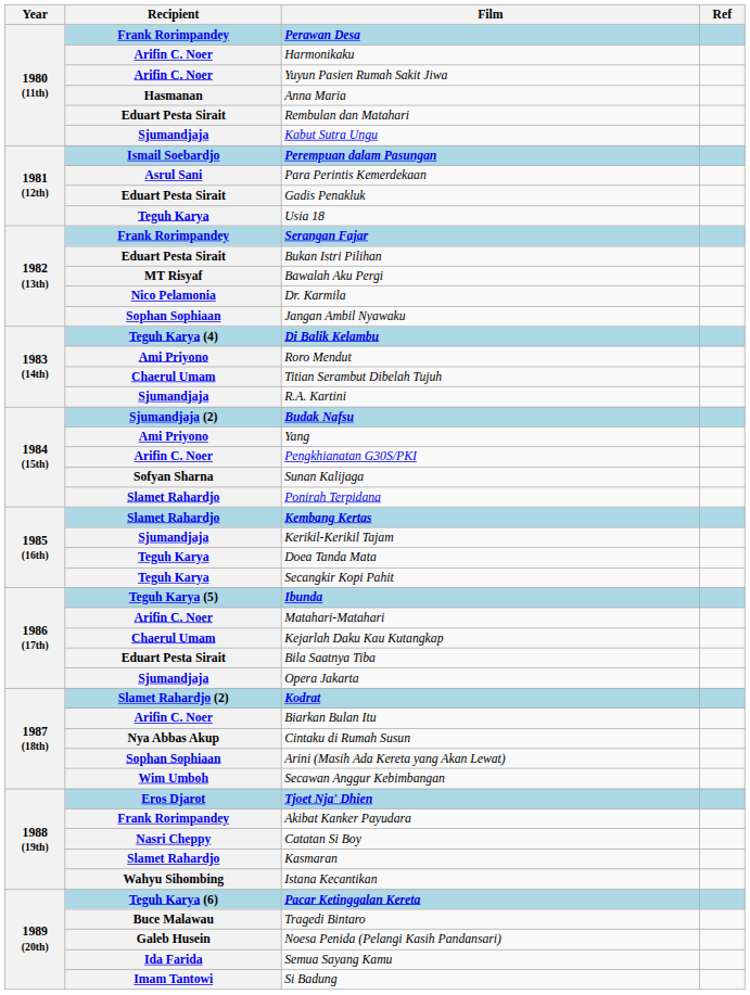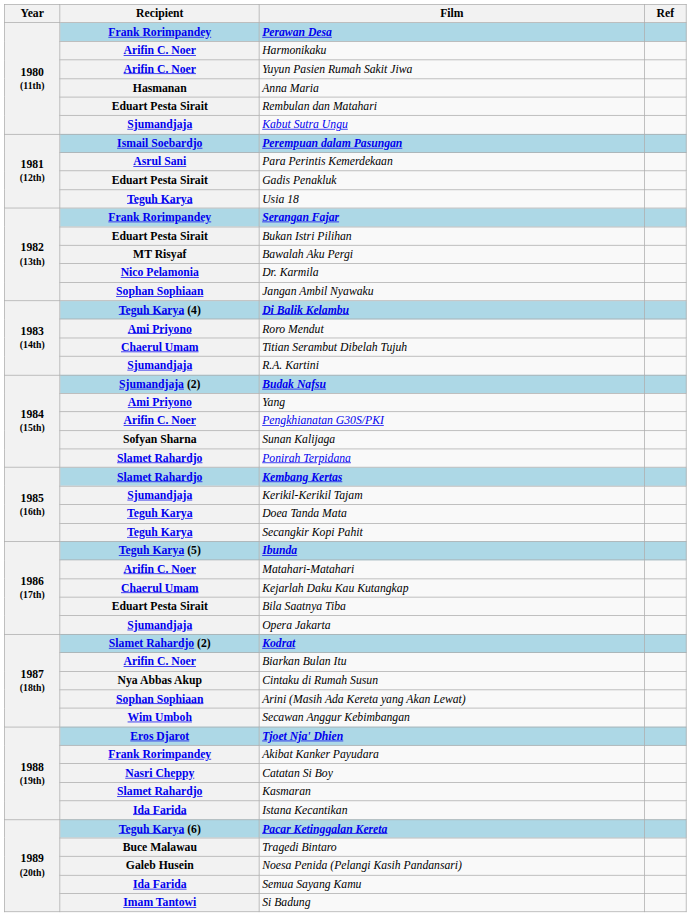 <table class="wikitable plainrowheaders sortable" style="width: 74%">
 <tr>
 <th scope="col">Year</th>
 <th scope="col">Recipient</th>
 <th scope="col">Film</th>
 <th scope="col" class="unsortable">Ref</th>
 </tr>
 <tr>
 <th scope="row" rowspan="6" style="text-align:center;"><strong>1980</strong><br><small>(11th)</small></th>
 <th scope="row" style="background:lightblue;"><strong><a href='#'>Frank Rorimpandey</a></strong></th>
 <td style="background:lightblue;"><strong><em><a href='#'>Perawan Desa</a></em></strong></td>
 <td style="background:lightblue;"></td>
 </tr>
 <tr>
 <th scope="row"><a href='#'>Arifin C. Noer</a></th>
 <td><em>Harmonikaku</em></td>
 <td></td>
 </tr>
 <tr>
 <th scope="row"><a href='#'>Arifin C. Noer</a></th>
 <td><em>Yuyun Pasien Rumah Sakit Jiwa</em></td>
 <td></td>
 </tr>
 <tr>
 <th scope="row">Hasmanan</th>
 <td><em>Anna Maria</em></td>
 <td></td>
 </tr>
 <tr>
 <th scope="row">Eduart Pesta Sirait</th>
 <td><em>Rembulan dan Matahari</em></td>
 <td></td>
 </tr>
 <tr>
 <th scope="row"><a href='#'>Sjumandjaja</a></th>
 <td><em><a href='#'>Kabut Sutra Ungu</a></em></td>
 <td></td>
 </tr>
 <tr>
 <th scope="row" rowspan="4" style="text-align:center;"><strong>1981</strong><br><small>(12th)</small></th>
 <th scope="row" style="background:lightblue;"><strong><a href='#'>Ismail Soebardjo</a></strong></th>
 <td style="background:lightblue;"><strong><em><a href='#'>Perempuan dalam Pasungan</a></em></strong></td>
 <td style="background:lightblue;"></td>
 </tr>
 <tr>
 <th scope="row"><a href='#'>Asrul Sani</a></th>
 <td><em>Para Perintis Kemerdekaan</em></td>
 <td></td>
 </tr>
 <tr>
 <th scope="row">Eduart Pesta Sirait</th>
 <td><em>Gadis Penakluk</em></td>
 <td></td>
 </tr>
 <tr>
 <th scope="row"><a href='#'>Teguh Karya</a></th>
 <td><em>Usia 18</em></td>
 <td></td>
 </tr>
 <tr>
 <th scope="row" rowspan="5" style="text-align:center;"><strong>1982</strong><br><small>(13th)</small></th>
 <th scope="row" style="background:lightblue;"><strong><a href='#'>Frank Rorimpandey</a></strong></th>
 <td style="background:lightblue;"><strong><em><a href='#'>Serangan Fajar</a></em></strong></td>
 <td style="background:lightblue;"></td>
 </tr>
 <tr>
 <th scope="row">Eduart Pesta Sirait</th>
 <td><em>Bukan Istri Pilihan</em></td>
 <td></td>
 </tr>
 <tr>
 <th scope="row">MT Risyaf</th>
 <td><em>Bawalah Aku Pergi</em></td>
 <td></td>
 </tr>
 <tr>
 <th scope="row"><a href='#'>Nico Pelamonia</a></th>
 <td><em>Dr. Karmila</em></td>
 <td></td>
 </tr>
 <tr>
 <th scope="row"><a href='#'>Sophan Sophiaan</a></th>
 <td><em>Jangan Ambil Nyawaku</em></td>
 <td></td>
 </tr>
 <tr>
 <th scope="row" rowspan="4" style="text-align:center;"><strong>1983</strong><br><small>(14th)</small></th>
 <th scope="row" style="background:lightblue;"><strong><a href='#'>Teguh Karya</a> (4)</strong></th>
 <td style="background:lightblue;"><strong><em><a href='#'>Di Balik Kelambu</a></em></strong></td>
 <td style="background:lightblue;"></td>
 </tr>
 <tr>
 <th scope="row"><a href='#'>Ami Priyono</a></th>
 <td><em>Roro Mendut</em></td>
 <td></td>
 </tr>
 <tr>
 <th scope="row"><a href='#'>Chaerul Umam</a></th>
 <td><em>Titian Serambut Dibelah Tujuh</em></td>
 <td></td>
 </tr>
 <tr>
 <th scope="row"><a href='#'>Sjumandjaja</a></th>
 <td><em>R.A. Kartini</em></td>
 <td></td>
 </tr>
 <tr>
 <th scope="row" rowspan="5" style="text-align:center;"><strong>1984</strong><br><small>(15th)</small></th>
 <th scope="row" style="background:lightblue;"><strong><a href='#'>Sjumandjaja</a> (2)</strong></th>
 <td style="background:lightblue;"><strong><em><a href='#'>Budak Nafsu</a></em></strong></td>
 <td style="background:lightblue;"></td>
 </tr>
 <tr>
 <th scope="row"><a href='#'>Ami Priyono</a></th>
 <td><em>Yang</em></td>
 <td></td>
 </tr>
 <tr>
 <th scope="row"><a href='#'>Arifin C. Noer</a></th>
 <td><em><a href='#'>Pengkhianatan G30S/PKI</a></em></td>
 <td></td>
 </tr>
 <tr>
 <th scope="row">Sofyan Sharna</th>
 <td><em>Sunan Kalijaga</em></td>
 <td></td>
 </tr>
 <tr>
 <th scope="row"><a href='#'>Slamet Rahardjo</a></th>
 <td><em><a href='#'>Ponirah Terpidana</a></em></td>
 <td></td>
 </tr>
 <tr>
 <th scope="row" rowspan="4" style="text-align:center;"><strong>1985</strong><br><small>(16th)</small></th>
 <th scope="row" style="background:lightblue;"><strong><a href='#'>Slamet Rahardjo</a></strong></th>
 <td style="background:lightblue;"><strong><em><a href='#'>Kembang Kertas</a></em></strong></td>
 <td style="background:lightblue;"></td>
 </tr>
 <tr>
 <th scope="row"><a href='#'>Sjumandjaja</a></th>
 <td><em>Kerikil-Kerikil Tajam</em></td>
 <td></td>
 </tr>
 <tr>
 <th scope="row"><a href='#'>Teguh Karya</a></th>
 <td><em>Doea Tanda Mata</em></td>
 <td></td>
 </tr>
 <tr>
 <th scope="row"><a href='#'>Teguh Karya</a></th>
 <td><em>Secangkir Kopi Pahit</em></td>
 <td></td>
 </tr>
 <tr>
 <th scope="row" rowspan="5" style="text-align:center;"><strong>1986</strong><br><small>(17th)</small></th>
 <th scope="row" style="background:lightblue;"><strong><a href='#'>Teguh Karya</a> (5)</strong></th>
 <td style="background:lightblue;"><strong><em><a href='#'>Ibunda</a></em></strong></td>
 <td style="background:lightblue;"></td>
 </tr>
 <tr>
 <th scope="row"><a href='#'>Arifin C. Noer</a></th>
 <td><em>Matahari-Matahari</em></td>
 <td></td>
 </tr>
 <tr>
 <th scope="row"><a href='#'>Chaerul Umam</a></th>
 <td><em>Kejarlah Daku Kau Kutangkap</em></td>
 <td></td>
 </tr>
 <tr>
 <th scope="row">Eduart Pesta Sirait</th>
 <td><em>Bila Saatnya Tiba</em></td>
 <td></td>
 </tr>
 <tr>
 <th scope="row"><a href='#'>Sjumandjaja</a></th>
 <td><em>Opera Jakarta</em></td>
 <td></td>
 </tr>
 <tr>
 <th scope="row" rowspan="5" style="text-align:center;"><strong>1987</strong><br><small>(18th)</small></th>
 <th scope="row" style="background:lightblue;"><strong><a href='#'>Slamet Rahardjo</a> (2)</strong></th>
 <td style="background:lightblue;"><strong><em><a href='#'>Kodrat</a></em></strong></td>
 <td style="background:lightblue;"></td>
 </tr>
 <tr>
 <th scope="row"><a href='#'>Arifin C. Noer</a></th>
 <td><em>Biarkan Bulan Itu</em></td>
 <td></td>
 </tr>
 <tr>
 <th scope="row">Nya Abbas Akup</th>
 <td><em>Cintaku di Rumah Susun</em></td>
 <td></td>
 </tr>
 <tr>
 <th scope="row"><a href='#'>Sophan Sophiaan</a></th>
 <td><em>Arini (Masih Ada Kereta yang Akan Lewat)</em></td>
 <td></td>
 </tr>
 <tr>
 <th scope="row"><a href='#'>Wim Umboh</a></th>
 <td><em>Secawan Anggur Kebimbangan</em></td>
 <td></td>
 </tr>
 <tr>
 <th scope="row" rowspan="5" style="text-align:center;"><strong>1988</strong><br><small>(19th)</small></th>
 <th scope="row" style="background:lightblue;"><strong><a href='#'>Eros Djarot</a></strong></th>
 <td style="background:lightblue;"><strong><em><a href='#'>Tjoet Nja' Dhien</a></em></strong></td>
 <td style="background:lightblue;"></td>
 </tr>
 <tr>
 <th scope="row"><a href='#'>Frank Rorimpandey</a></th>
 <td><em>Akibat Kanker Payudara</em></td>
 <td></td>
 </tr>
 <tr>
 <th scope="row"><a href='#'>Nasri Cheppy</a></th>
 <td><em>Catatan Si Boy</em></td>
 <td></td>
 </tr>
 <tr>
 <th scope="row"><a href='#'>Slamet Rahardjo</a></th>
 <td><em>Kasmaran</em></td>
 <td></td>
 </tr>
 <tr>
-<th scope="row">Wahyu Sihombing</th>
+<th scope="row"><a href='#'>Ida Farida</a></th>
 <td><em>Istana Kecantikan</em></td>
 <td></td>
 </tr>
 <tr>
 <th scope="row" rowspan="5" style="text-align:center;"><strong>1989</strong><br><small>(20th)</small></th>
 <th scope="row" style="background:lightblue;"><strong><a href='#'>Teguh Karya</a> (6)</strong></th>
 <td style="background:lightblue;"><strong><em><a href='#'>Pacar Ketinggalan Kereta</a></em></strong></td>
 <td style="background:lightblue;"></td>
 </tr>
 <tr>
 <th scope="row">Buce Malawau</th>
 <td><em>Tragedi Bintaro</em></td>
 <td></td>
 </tr>
 <tr>
 <th scope="row">Galeb Husein</th>
 <td><em>Noesa Penida (Pelangi Kasih Pandansari)</em></td>
 <td></td>
 </tr>
 <tr>
 <th scope="row"><a href='#'>Ida Farida</a></th>
 <td><em>Semua Sayang Kamu</em></td>
 <td></td>
 </tr>
 <tr>
 <th scope="row"><a href='#'>Imam Tantowi</a></th>
 <td><em>Si Badung</em></td>
 <td></td>
 </tr>
 </table>
